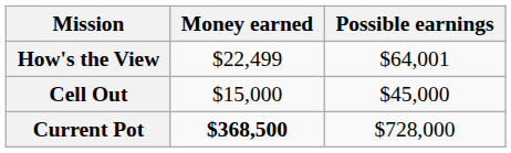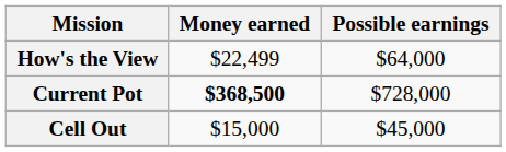 <table class="wikitable plainrowheaders floatright" style="font-size: 95%; margin: 10px; text-align: center;" align="right" width="40%">
 <tr>
 <th scope="col">Mission</th>
 <th scope="col">Money earned</th>
 <th scope="col">Possible earnings</th>
 </tr>
 <tr>
 <th scope="row">How's the View</th>
 <td>$22,499</td>
-<td>$64,001</td>
+<td>$64,000</td>
+</tr>
+<tr>
+<th scope="row"><strong><span>Current Pot</span></strong></th>
+<td><strong><span>$368,500</span></strong></td>
+<td>$728,000</td>
 </tr>
 <tr>
 <th scope="row">Cell Out</th>
 <td>$15,000</td>
 <td>$45,000</td>
 </tr>
-<tr>
-<th scope="row"><strong><span>Current Pot</span></strong></th>
-<td><strong><span>$368,500</span></strong></td>
-<td>$728,000</td>
-</tr>
 </table>
